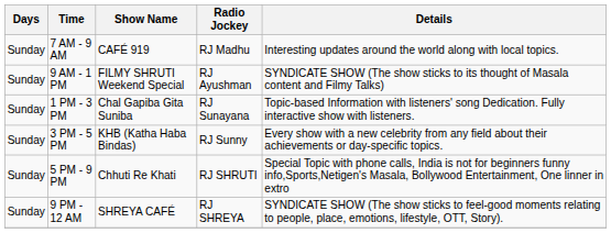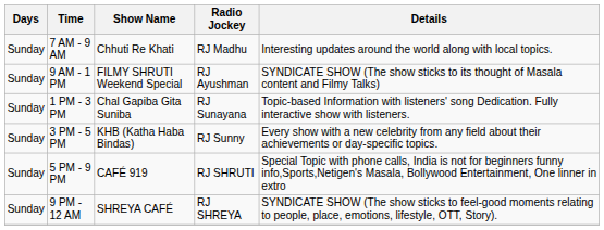 <table class="wikitable sortable">
 <tr>
 <th>Days</th>
 <th>Time</th>
 <th>Show Name</th>
 <th>Radio Jockey</th>
 <th>Details</th>
 </tr>
 <tr>
 <td>Sunday</td>
 <td>7 AM - 9 AM</td>
-<td>CAFÉ 919</td>
+<td>Chhuti Re Khati</td>
 <td>RJ Madhu</td>
 <td>Interesting updates around the world along with local topics.</td>
 </tr>
 <tr>
 <td>Sunday</td>
 <td>9 AM - 1 PM</td>
 <td>FILMY SHRUTI Weekend Special</td>
 <td>RJ Ayushman</td>
 <td>SYNDICATE SHOW (The show sticks to its thought of Masala content and Filmy Talks)</td>
 </tr>
 <tr>
 <td>Sunday</td>
 <td>1 PM - 3 PM</td>
 <td>Chal Gapiba Gita Suniba</td>
 <td>RJ Sunayana</td>
 <td>Topic-based Information with listeners' song Dedication. Fully interactive show with listeners.</td>
 </tr>
 <tr>
 <td>Sunday</td>
 <td>3 PM - 5 PM</td>
 <td>KHB (Katha Haba Bindas)</td>
 <td>RJ Sunny</td>
 <td>Every show with a new celebrity from any field about their achievements or day-specific topics.</td>
 </tr>
 <tr>
 <td>Sunday</td>
 <td>5 PM - 9 PM</td>
-<td>Chhuti Re Khati</td>
+<td>CAFÉ 919</td>
 <td>RJ SHRUTI</td>
 <td>Special Topic with phone calls, India is not for beginners funny info,Sports,Netigen's Masala, Bollywood Entertainment,   One linner in extro</td>
 </tr>
 <tr>
 <td>Sunday</td>
 <td>9 PM - 12 AM</td>
 <td>SHREYA CAFÉ</td>
 <td>RJ SHREYA</td>
 <td>SYNDICATE SHOW (The show sticks to feel-good moments relating to people, place, emotions, lifestyle, OTT, Story).</td>
 </tr>
 <tr>
 </tr>
 </table>
